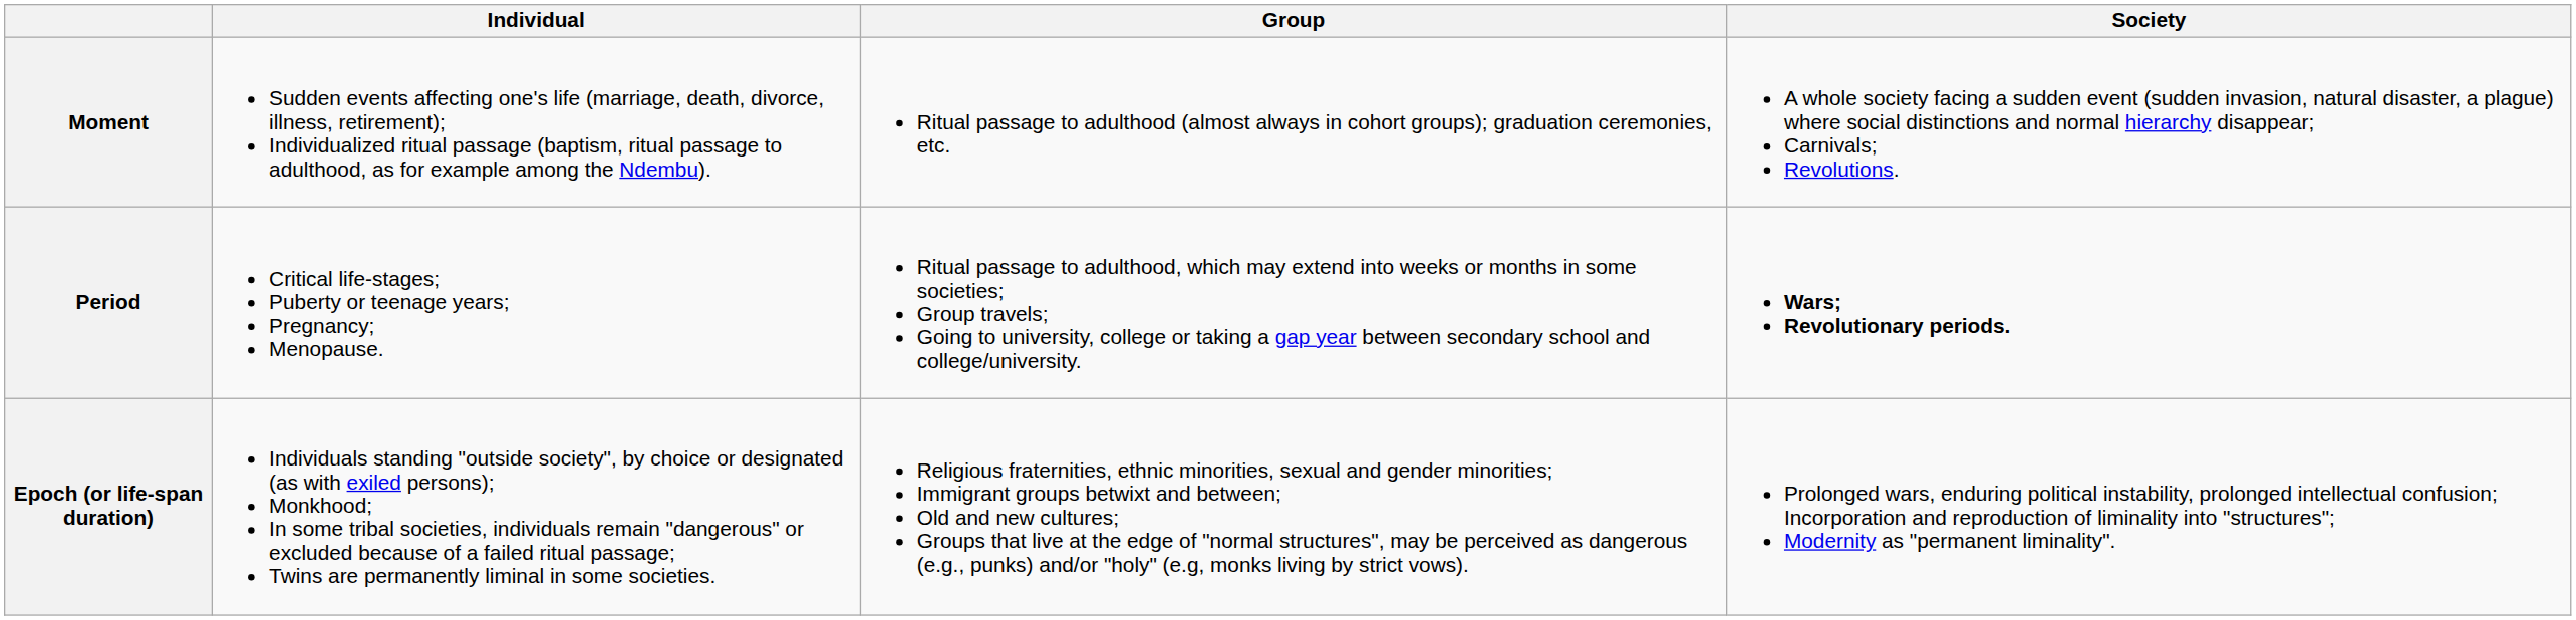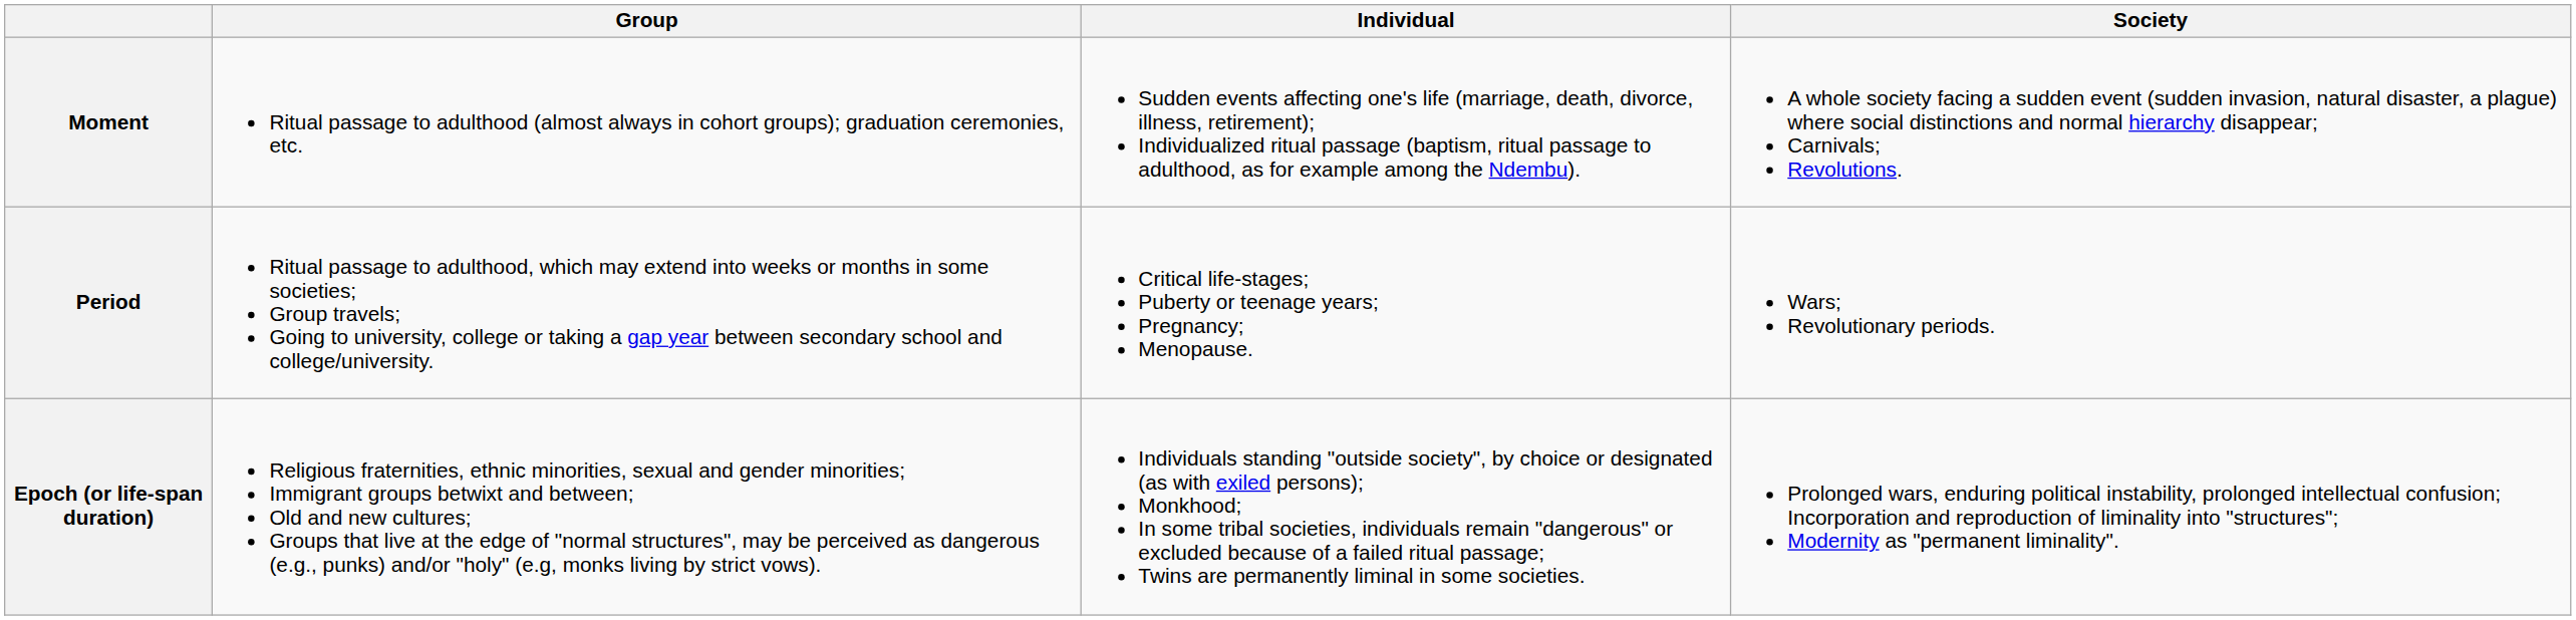 <table class="wikitable">
 <tr>
 <th></th>
+<th>Group</th>
 <th>Individual</th>
-<th>Group</th>
 <th>Society</th>
 </tr>
 <tr>
 <th>Moment</th>
+<td><br><ul><li>Ritual passage to adulthood (almost always in cohort groups); graduation ceremonies, etc.</li></ul></td>
 <td><br><ul><li>Sudden events affecting one's life (marriage, death, divorce, illness, retirement);</li><li>Individualized ritual passage (baptism, ritual passage to adulthood, as for example among the <a href='#'>Ndembu</a>).</li></ul></td>
-<td><br><ul><li>Ritual passage to adulthood (almost always in cohort groups); graduation ceremonies, etc.</li></ul></td>
 <td><br><ul><li>A whole society facing a sudden event (sudden invasion, natural disaster, a plague) where social distinctions and normal <a href='#'>hierarchy</a> disappear;</li><li>Carnivals;</li><li><a href='#'>Revolutions</a>.</li></ul></td>
 </tr>
 <tr>
 <th>Period</th>
+<td><br><ul><li>Ritual passage to adulthood, which may extend into weeks or months in some societies;</li><li>Group travels;</li><li>Going to university, college or taking a <a href='#'>gap year</a> between secondary school and college/university.</li></ul></td>
 <td><br><ul><li>Critical life-stages;</li><li>Puberty or teenage years;</li><li>Pregnancy;</li><li>Menopause.</li></ul></td>
-<td><br><ul><li>Ritual passage to adulthood, which may extend into weeks or months in some societies;</li><li>Group travels;</li><li>Going to university, college or taking a <a href='#'>gap year</a> between secondary school and college/university.</li></ul></td>
-<td><strong><br><ul><li>Wars;</li><li>Revolutionary periods.</li></ul></strong></td>
+<td><br><ul><li>Wars;</li><li>Revolutionary periods.</li></ul></td>
 </tr>
 <tr>
 <th>Epoch (or life-span duration)</th>
+<td><br><ul><li>Religious fraternities, ethnic minorities, sexual and gender minorities;</li><li>Immigrant groups betwixt and between;</li><li>Old and new cultures;</li><li>Groups that live at the edge of "normal structures", may be perceived as dangerous (e.g., punks) and/or "holy" (e.g, monks living by strict vows).</li></ul></td>
 <td><br><ul><li>Individuals standing "outside society", by choice or designated (as with <a href='#'>exiled</a> persons);</li><li>Monkhood;</li><li>In some tribal societies, individuals remain "dangerous" or excluded because of a failed ritual passage;</li><li>Twins are permanently liminal in some societies.</li></ul></td>
-<td><br><ul><li>Religious fraternities, ethnic minorities, sexual and gender minorities;</li><li>Immigrant groups betwixt and between;</li><li>Old and new cultures;</li><li>Groups that live at the edge of "normal structures", may be perceived as dangerous (e.g., punks) and/or "holy" (e.g, monks living by strict vows).</li></ul></td>
 <td><br><ul><li>Prolonged wars, enduring political instability, prolonged intellectual confusion;  Incorporation and reproduction of liminality into "structures";</li><li><a href='#'>Modernity</a> as "permanent liminality".</li></ul></td>
 </tr>
 </table>
